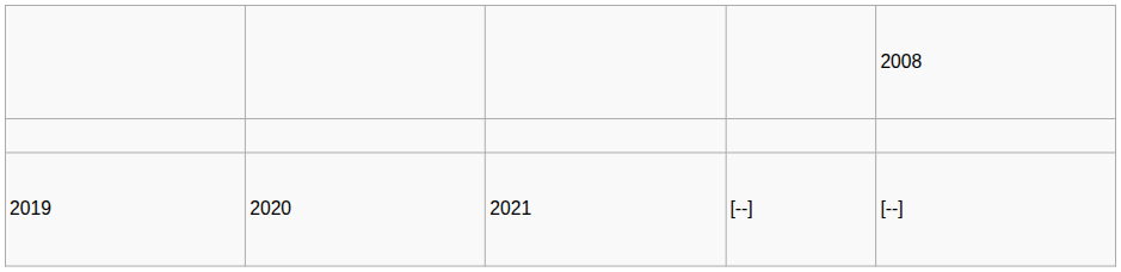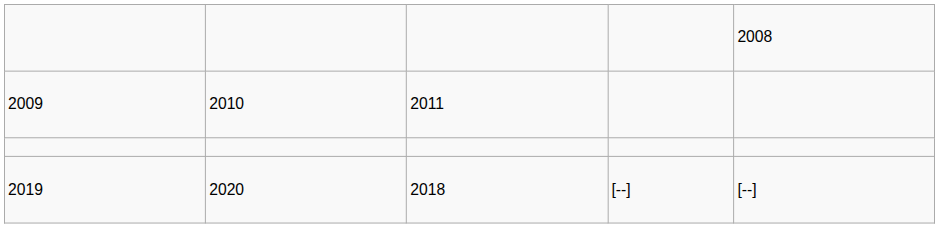 <table class="wikitable" style="width: 60%; height: 14em;">
 <tr>
 <td></td>
 <td></td>
 <td></td>
 <td></td>
 <td>2008</td>
+</tr>
+<tr>
+<td>2009</td>
+<td>2010</td>
+<td>2011</td>
+<td></td>
+<td></td>
 </tr>
 <tr>
 <td></td>
 <td></td>
 <td></td>
 <td></td>
 <td></td>
 </tr>
 <tr>
 <td>2019</td>
 <td>2020</td>
-<td>2021</td>
+<td>2018</td>
 <td>[--]</td>
 <td>[--]</td>
 </tr>
 </table>
